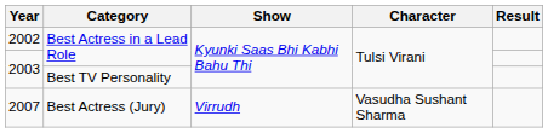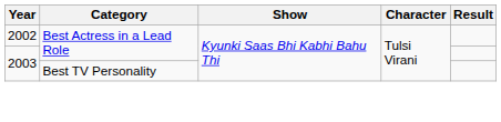 <table class="wikitable sortable">
 <tr>
 <th>Year</th>
 <th>Category</th>
 <th>Show</th>
 <th>Character</th>
 <th>Result</th>
 </tr>
 <tr>
 <td>2002</td>
 <td rowspan=2><a href='#'>Best Actress in a Lead Role</a></td>
 <td rowspan=3><em><a href='#'>Kyunki Saas Bhi Kabhi Bahu Thi</a></em></td>
 <td rowspan=3>Tulsi Virani</td>
 <td></td>
 </tr>
 <tr>
 <td rowspan=2>2003</td>
 <td></td>
 </tr>
 <tr>
 <td>Best TV Personality</td>
 <td></td>
 </tr>
-<tr>
-<td>2007</td>
-<td>Best Actress (Jury)</td>
-<td><em><a href='#'>Virrudh</a></em></td>
-<td>Vasudha Sushant Sharma</td>
-<td></td>
-</tr>
 </table>
